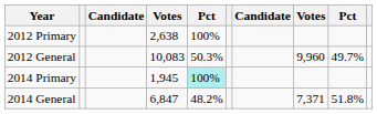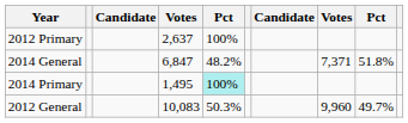 <table class="wikitable" style="margin:0.5em ; font-size:95%">
 <tr>
 <th>Year</th>
 <th></th>
 <th>Candidate</th>
 <th>Votes</th>
 <th>Pct</th>
 <th></th>
 <th>Candidate</th>
 <th>Votes</th>
 <th>Pct</th>
 <th></th>
 </tr>
 <tr>
 <td>2012 Primary</td>
 <td></td>
 <td></td>
-<td>2,638</td>
+<td>2,637</td>
 <td>100%</td>
+<td></td>
+<td></td>
+<td></td>
+<td></td>
+<td></td>
+</tr>
+<tr>
+<td>2014 General</td>
+<td></td>
+<td></td>
+<td>6,847</td>
+<td>48.2%</td>
+<td></td>
+<td></td>
+<td>7,371</td>
+<td>51.8%</td>
+<td></td>
+</tr>
+<tr>
+<td>2014 Primary</td>
+<td></td>
+<td></td>
+<td>1,495</td>
+<td style="background: paleturquoise;">100%</td>
 <td></td>
 <td></td>
 <td></td>
 <td></td>
 <td></td>
 </tr>
 <tr>
 <td>2012 General</td>
 <td></td>
 <td></td>
 <td>10,083</td>
 <td>50.3%</td>
 <td></td>
 <td></td>
 <td>9,960</td>
 <td>49.7%</td>
 <td></td>
 </tr>
-<tr>
-<td>2014 Primary</td>
-<td></td>
-<td></td>
-<td>1,945</td>
-<td style="background: paleturquoise;">100%</td>
-<td></td>
-<td></td>
-<td></td>
-<td></td>
-<td></td>
-</tr>
-<tr>
-<td>2014 General</td>
-<td></td>
-<td></td>
-<td>6,847</td>
-<td>48.2%</td>
-<td></td>
-<td></td>
-<td>7,371</td>
-<td>51.8%</td>
-<td></td>
-</tr>
 </table>
